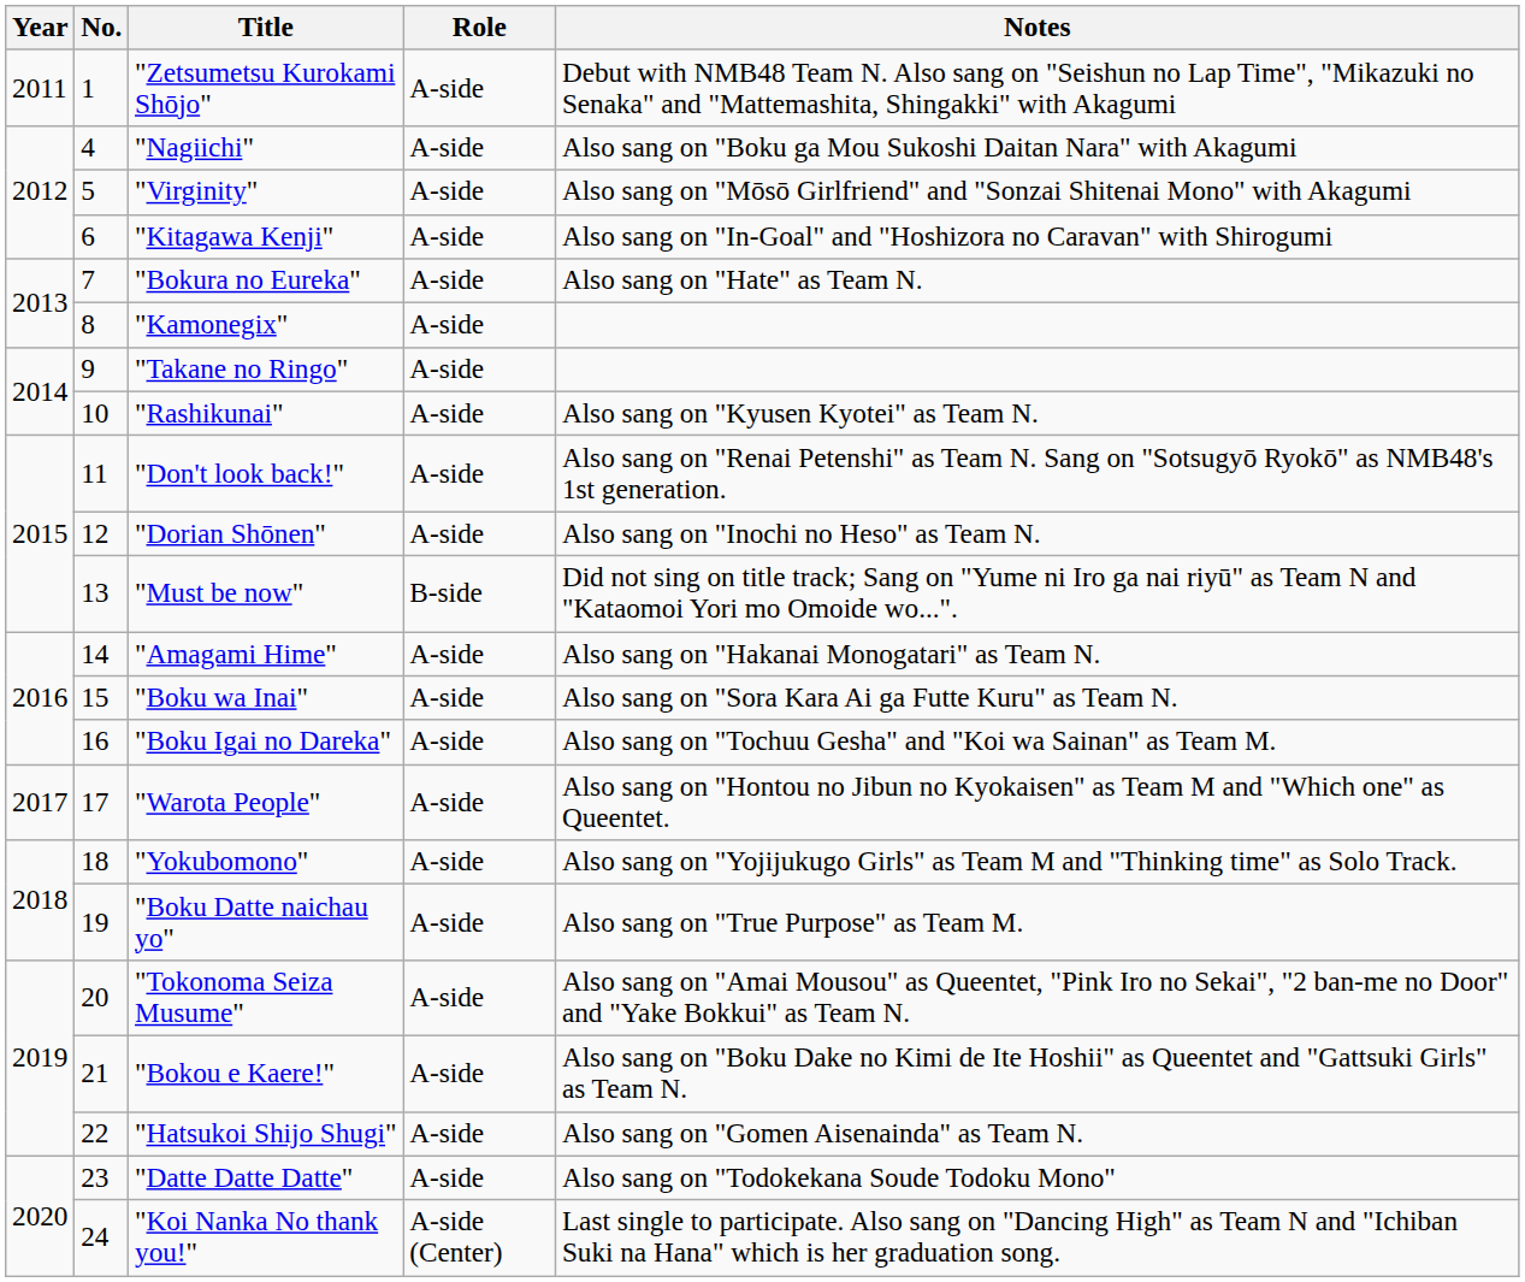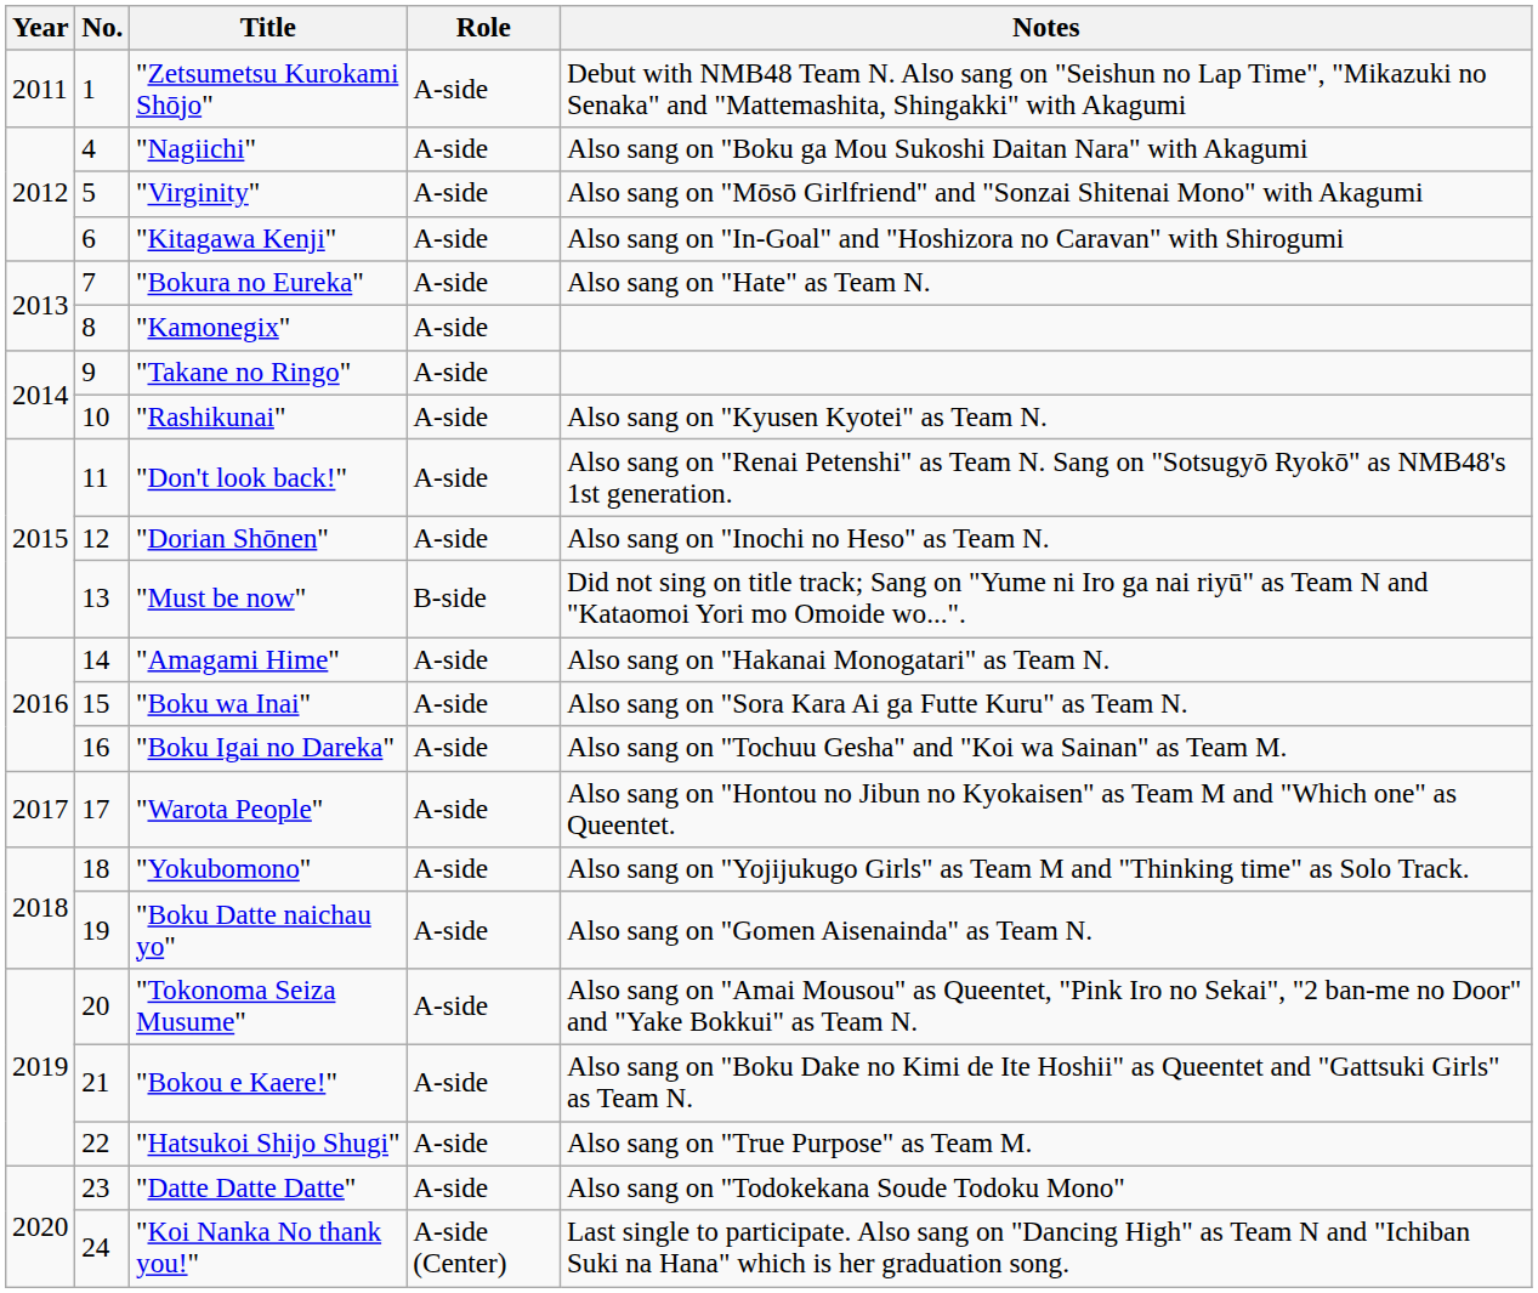 <table class="wikitable">
 <tr>
 <th>Year</th>
 <th data-sort-type="number">No. </th>
 <th style="width:150px;">Title </th>
 <th>Role </th>
 <th class="unsortable">Notes </th>
 </tr>
 <tr>
 <td rowspan='1'>2011</td>
 <td>1</td>
 <td>"<a href='#'>Zetsumetsu Kurokami Shōjo</a>"</td>
 <td>A-side</td>
 <td>Debut with NMB48 Team N. Also sang on "Seishun no Lap Time", "Mikazuki no Senaka" and "Mattemashita, Shingakki" with Akagumi</td>
 </tr>
 <tr>
 <td rowspan='3'>2012</td>
 <td>4</td>
 <td>"<a href='#'>Nagiichi</a>"</td>
 <td>A-side</td>
 <td>Also sang on "Boku ga Mou Sukoshi Daitan Nara" with Akagumi</td>
 </tr>
 <tr>
 <td>5</td>
 <td>"<a href='#'>Virginity</a>"</td>
 <td>A-side</td>
 <td>Also sang on "Mōsō Girlfriend" and "Sonzai Shitenai Mono" with Akagumi</td>
 </tr>
 <tr>
 <td>6</td>
 <td>"<a href='#'>Kitagawa Kenji</a>"</td>
 <td>A-side</td>
 <td>Also sang on "In-Goal" and "Hoshizora no Caravan" with Shirogumi</td>
 </tr>
 <tr>
 <td rowspan='2'>2013</td>
 <td>7</td>
 <td>"<a href='#'>Bokura no Eureka</a>"</td>
 <td>A-side</td>
 <td>Also sang on "Hate" as Team N.</td>
 </tr>
 <tr>
 <td>8</td>
 <td>"<a href='#'>Kamonegix</a>"</td>
 <td>A-side</td>
 <td></td>
 </tr>
 <tr>
 <td rowspan='2'>2014</td>
 <td>9</td>
 <td>"<a href='#'>Takane no Ringo</a>"</td>
 <td>A-side</td>
 <td></td>
 </tr>
 <tr>
 <td>10</td>
 <td>"<a href='#'>Rashikunai</a>"</td>
 <td>A-side</td>
 <td>Also sang on "Kyusen Kyotei" as Team N.</td>
 </tr>
 <tr>
 <td rowspan='3'>2015</td>
 <td>11</td>
 <td>"<a href='#'>Don't look back!</a>"</td>
 <td>A-side</td>
 <td>Also sang on "Renai Petenshi" as Team N. Sang on "Sotsugyō Ryokō" as NMB48's 1st generation.</td>
 </tr>
 <tr>
 <td>12</td>
 <td>"<a href='#'>Dorian Shōnen</a>"</td>
 <td>A-side</td>
 <td>Also sang on "Inochi no Heso" as Team N.</td>
 </tr>
 <tr>
 <td>13</td>
 <td>"<a href='#'>Must be now</a>"</td>
 <td>B-side</td>
 <td>Did not sing on title track; Sang on "Yume ni Iro ga nai riyū" as Team N and "Kataomoi Yori mo Omoide wo...".</td>
 </tr>
 <tr>
 <td rowspan='3'>2016</td>
 <td>14</td>
 <td>"<a href='#'>Amagami Hime</a>"</td>
 <td>A-side</td>
 <td>Also sang on "Hakanai Monogatari" as Team N.</td>
 </tr>
 <tr>
 <td>15</td>
 <td>"<a href='#'>Boku wa Inai</a>"</td>
 <td>A-side</td>
 <td>Also sang on "Sora Kara Ai ga Futte Kuru" as Team N.</td>
 </tr>
 <tr>
 <td>16</td>
 <td>"<a href='#'>Boku Igai no Dareka</a>"</td>
 <td>A-side</td>
 <td>Also sang on "Tochuu Gesha" and "Koi wa Sainan" as Team M.</td>
 </tr>
 <tr>
 <td rowspan='1'>2017</td>
 <td>17</td>
 <td>"<a href='#'>Warota People</a>"</td>
 <td>A-side</td>
 <td>Also sang on "Hontou no Jibun no Kyokaisen" as Team M and "Which one" as Queentet.</td>
 </tr>
 <tr>
 <td rowspan='2'>2018</td>
 <td>18</td>
 <td>"<a href='#'>Yokubomono</a>"</td>
 <td>A-side</td>
 <td>Also sang on "Yojijukugo Girls" as Team M and "Thinking time" as Solo Track.</td>
 </tr>
 <tr>
 <td>19</td>
 <td>"<a href='#'>Boku Datte naichau yo</a>"</td>
 <td>A-side</td>
-<td>Also sang on "True Purpose" as Team M.</td>
+<td>Also sang on "Gomen Aisenainda" as Team N.</td>
 </tr>
 <tr>
 <td rowspan='3'>2019</td>
 <td>20</td>
 <td>"<a href='#'>Tokonoma Seiza Musume</a>"</td>
 <td>A-side</td>
 <td>Also sang on "Amai Mousou" as Queentet, "Pink Iro no Sekai", "2 ban-me no Door" and "Yake Bokkui" as Team N.</td>
 </tr>
 <tr>
 <td>21</td>
 <td>"<a href='#'>Bokou e Kaere!</a>"</td>
 <td>A-side</td>
 <td>Also sang on "Boku Dake no Kimi de Ite Hoshii" as Queentet and "Gattsuki Girls" as Team N.</td>
 </tr>
 <tr>
 <td>22</td>
 <td>"<a href='#'>Hatsukoi Shijo Shugi</a>"</td>
 <td>A-side</td>
-<td>Also sang on "Gomen Aisenainda" as Team N.</td>
+<td>Also sang on "True Purpose" as Team M.</td>
 </tr>
 <tr>
 <td rowspan='2'>2020</td>
 <td>23</td>
 <td>"<a href='#'>Datte Datte Datte</a>"</td>
 <td>A-side</td>
 <td>Also sang on "Todokekana Soude Todoku Mono"</td>
 </tr>
 <tr>
 <td>24</td>
 <td>"<a href='#'>Koi Nanka No thank you!</a>"</td>
 <td>A-side (Center)</td>
 <td>Last single to participate. Also sang on "Dancing High" as Team N and "Ichiban Suki na Hana" which is her graduation song.</td>
 </tr>
 </table>
